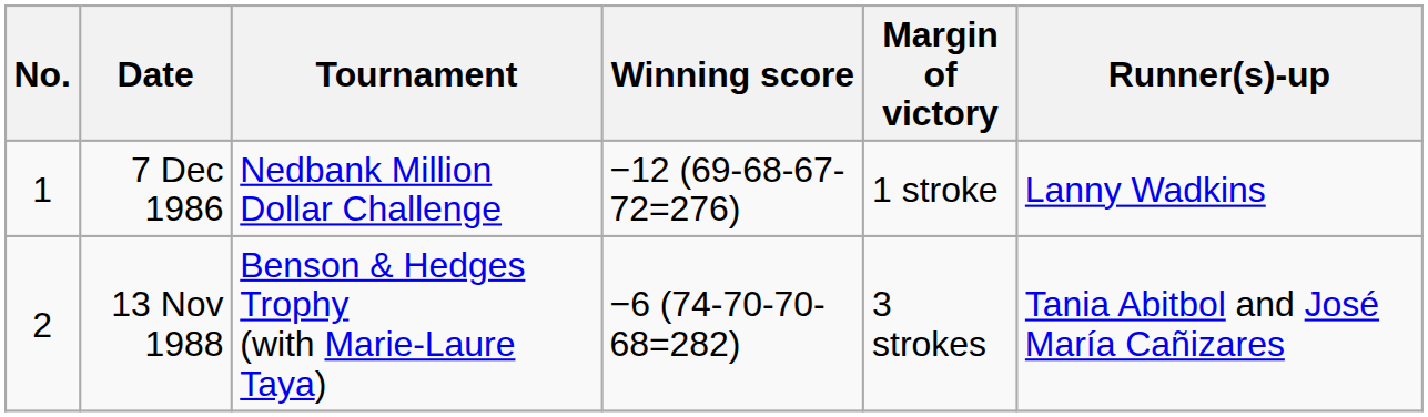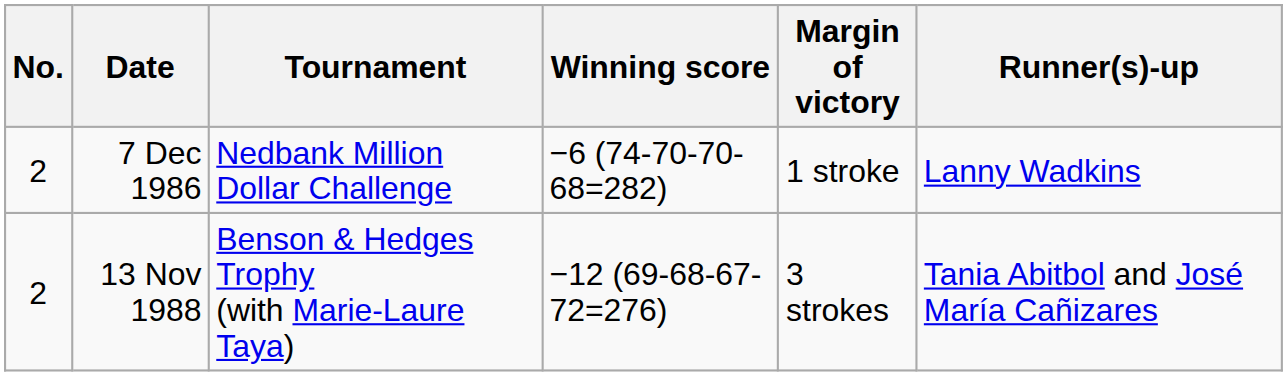 <table class="wikitable" style="font-size:95%;">
 <tr>
 <th>No.</th>
 <th>Date</th>
 <th>Tournament</th>
 <th>Winning score</th>
 <th>Margin of<br>victory</th>
 <th>Runner(s)-up</th>
 </tr>
 <tr>
-<td align=center>1</td>
+<td align=center>2</td>
 <td align=right>7 Dec 1986</td>
 <td><a href='#'>Nedbank Million Dollar Challenge</a></td>
-<td>−12 (69-68-67-72=276)</td>
+<td>−6 (74-70-70-68=282)</td>
 <td>1 stroke</td>
 <td> <a href='#'>Lanny Wadkins</a></td>
 </tr>
 <tr>
 <td align=center>2</td>
 <td align=right>13 Nov 1988</td>
 <td><a href='#'>Benson & Hedges Trophy</a><br>(with  <a href='#'>Marie-Laure Taya</a>)</td>
-<td>−6 (74-70-70-68=282)</td>
+<td>−12 (69-68-67-72=276)</td>
 <td>3 strokes</td>
 <td> <a href='#'>Tania Abitbol</a> and  <a href='#'>José María Cañizares</a></td>
 </tr>
 </table>
